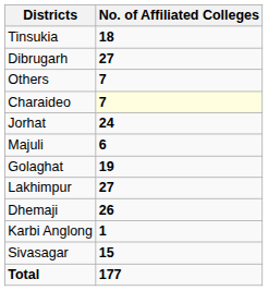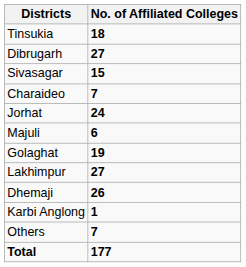 <table class="wikitable">
 <tr>
 <th>Districts</th>
 <th>No. of Affiliated Colleges</th>
 </tr>
 <tr>
 <td>Tinsukia</td>
 <td><strong>18</strong></td>
 </tr>
 <tr>
 <td>Dibrugarh</td>
 <td><strong>27</strong></td>
 </tr>
 <tr>
-<td>Others</td>
-<td><strong>7</strong></td>
+<td>Sivasagar</td>
+<td><strong>15</strong></td>
 </tr>
 <tr>
 <td>Charaideo</td>
-<td style="background: lightyellow;"><strong>7</strong></td>
+<td><strong>7</strong></td>
 </tr>
 <tr>
 <td>Jorhat</td>
 <td><strong>24</strong></td>
 </tr>
 <tr>
 <td>Majuli</td>
 <td><strong>6</strong></td>
 </tr>
 <tr>
 <td>Golaghat</td>
 <td><strong>19</strong></td>
 </tr>
 <tr>
 <td>Lakhimpur</td>
 <td><strong>27</strong></td>
 </tr>
 <tr>
 <td>Dhemaji</td>
 <td><strong>26</strong></td>
 </tr>
 <tr>
 <td>Karbi Anglong</td>
 <td><strong>1</strong></td>
 </tr>
 <tr>
-<td>Sivasagar</td>
-<td><strong>15</strong></td>
+<td>Others</td>
+<td><strong>7</strong></td>
 </tr>
 <tr>
 <td><strong>Total</strong></td>
 <td><strong>177</strong></td>
 </tr>
 </table>
